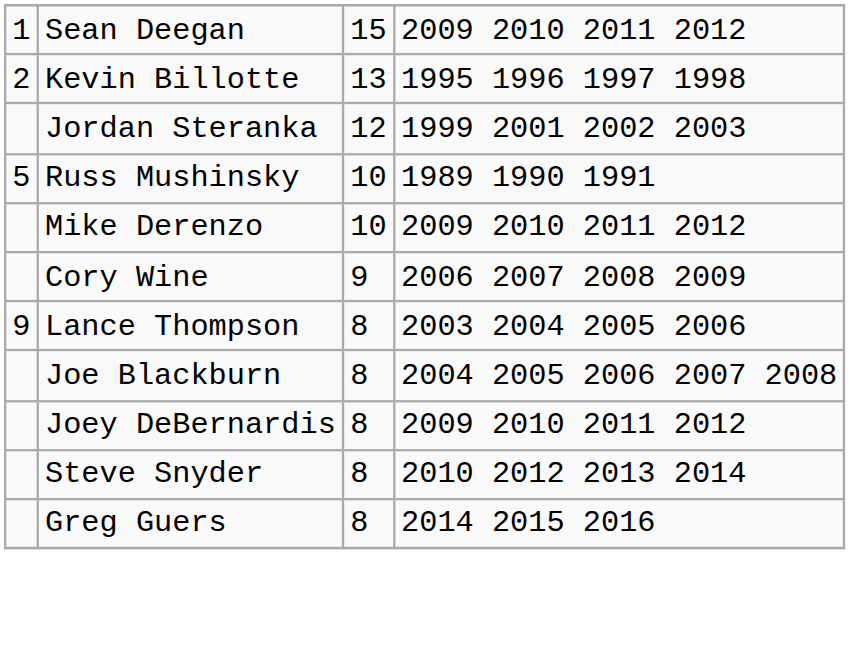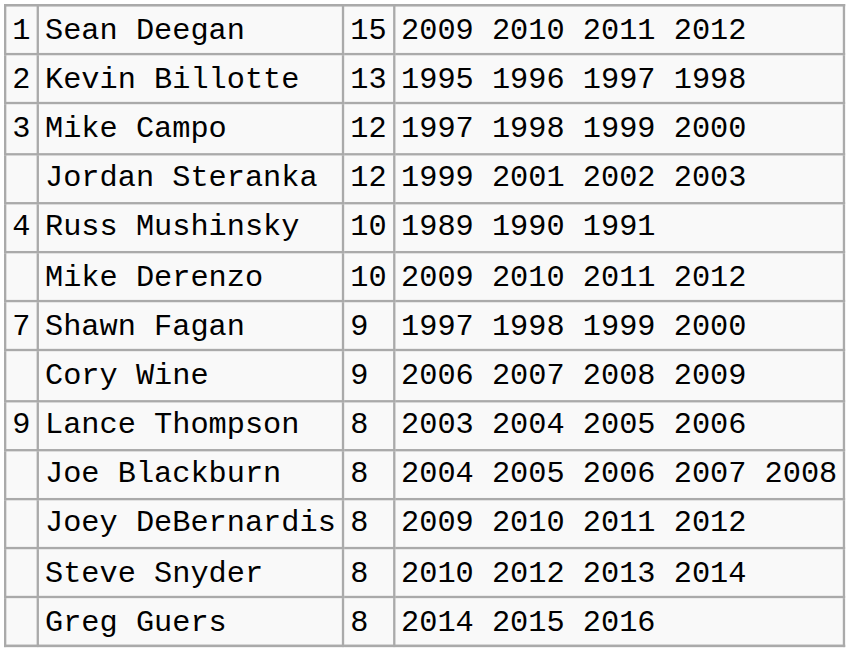 <table class="wikitable">
 <tr>
 </tr>
 <tr>
 <td>1</td>
 <td>Sean Deegan</td>
 <td>15</td>
 <td>2009 2010 2011 2012</td>
 </tr>
 <tr>
 <td>2</td>
 <td>Kevin Billotte</td>
 <td>13</td>
 <td>1995 1996 1997 1998</td>
 </tr>
 <tr>
+<td>3</td>
+<td>Mike Campo</td>
+<td>12</td>
+<td>1997 1998 1999 2000</td>
+</tr>
+<tr>
 <td></td>
 <td>Jordan Steranka</td>
 <td>12</td>
 <td>1999 2001 2002 2003</td>
 </tr>
 <tr>
-<td>5</td>
+<td>4</td>
 <td>Russ Mushinsky</td>
 <td>10</td>
 <td>1989 1990 1991</td>
 </tr>
 <tr>
 <td></td>
 <td>Mike Derenzo</td>
 <td>10</td>
 <td>2009 2010 2011 2012</td>
+</tr>
+<tr>
+<td>7</td>
+<td>Shawn Fagan</td>
+<td>9</td>
+<td>1997 1998 1999 2000</td>
 </tr>
 <tr>
 <td></td>
 <td>Cory Wine</td>
 <td>9</td>
 <td>2006 2007 2008 2009</td>
 </tr>
 <tr>
 <td>9</td>
 <td>Lance Thompson</td>
 <td>8</td>
 <td>2003 2004 2005 2006</td>
 </tr>
 <tr>
 <td></td>
 <td>Joe Blackburn</td>
 <td>8</td>
 <td>2004 2005 2006 2007 2008</td>
 </tr>
 <tr>
 <td></td>
 <td>Joey DeBernardis</td>
 <td>8</td>
 <td>2009 2010 2011 2012</td>
 </tr>
 <tr>
 <td></td>
 <td>Steve Snyder</td>
 <td>8</td>
 <td>2010 2012 2013 2014</td>
 </tr>
 <tr>
 <td></td>
 <td>Greg Guers</td>
 <td>8</td>
 <td>2014 2015 2016</td>
 </tr>
 <tr>
 </tr>
 </table>
